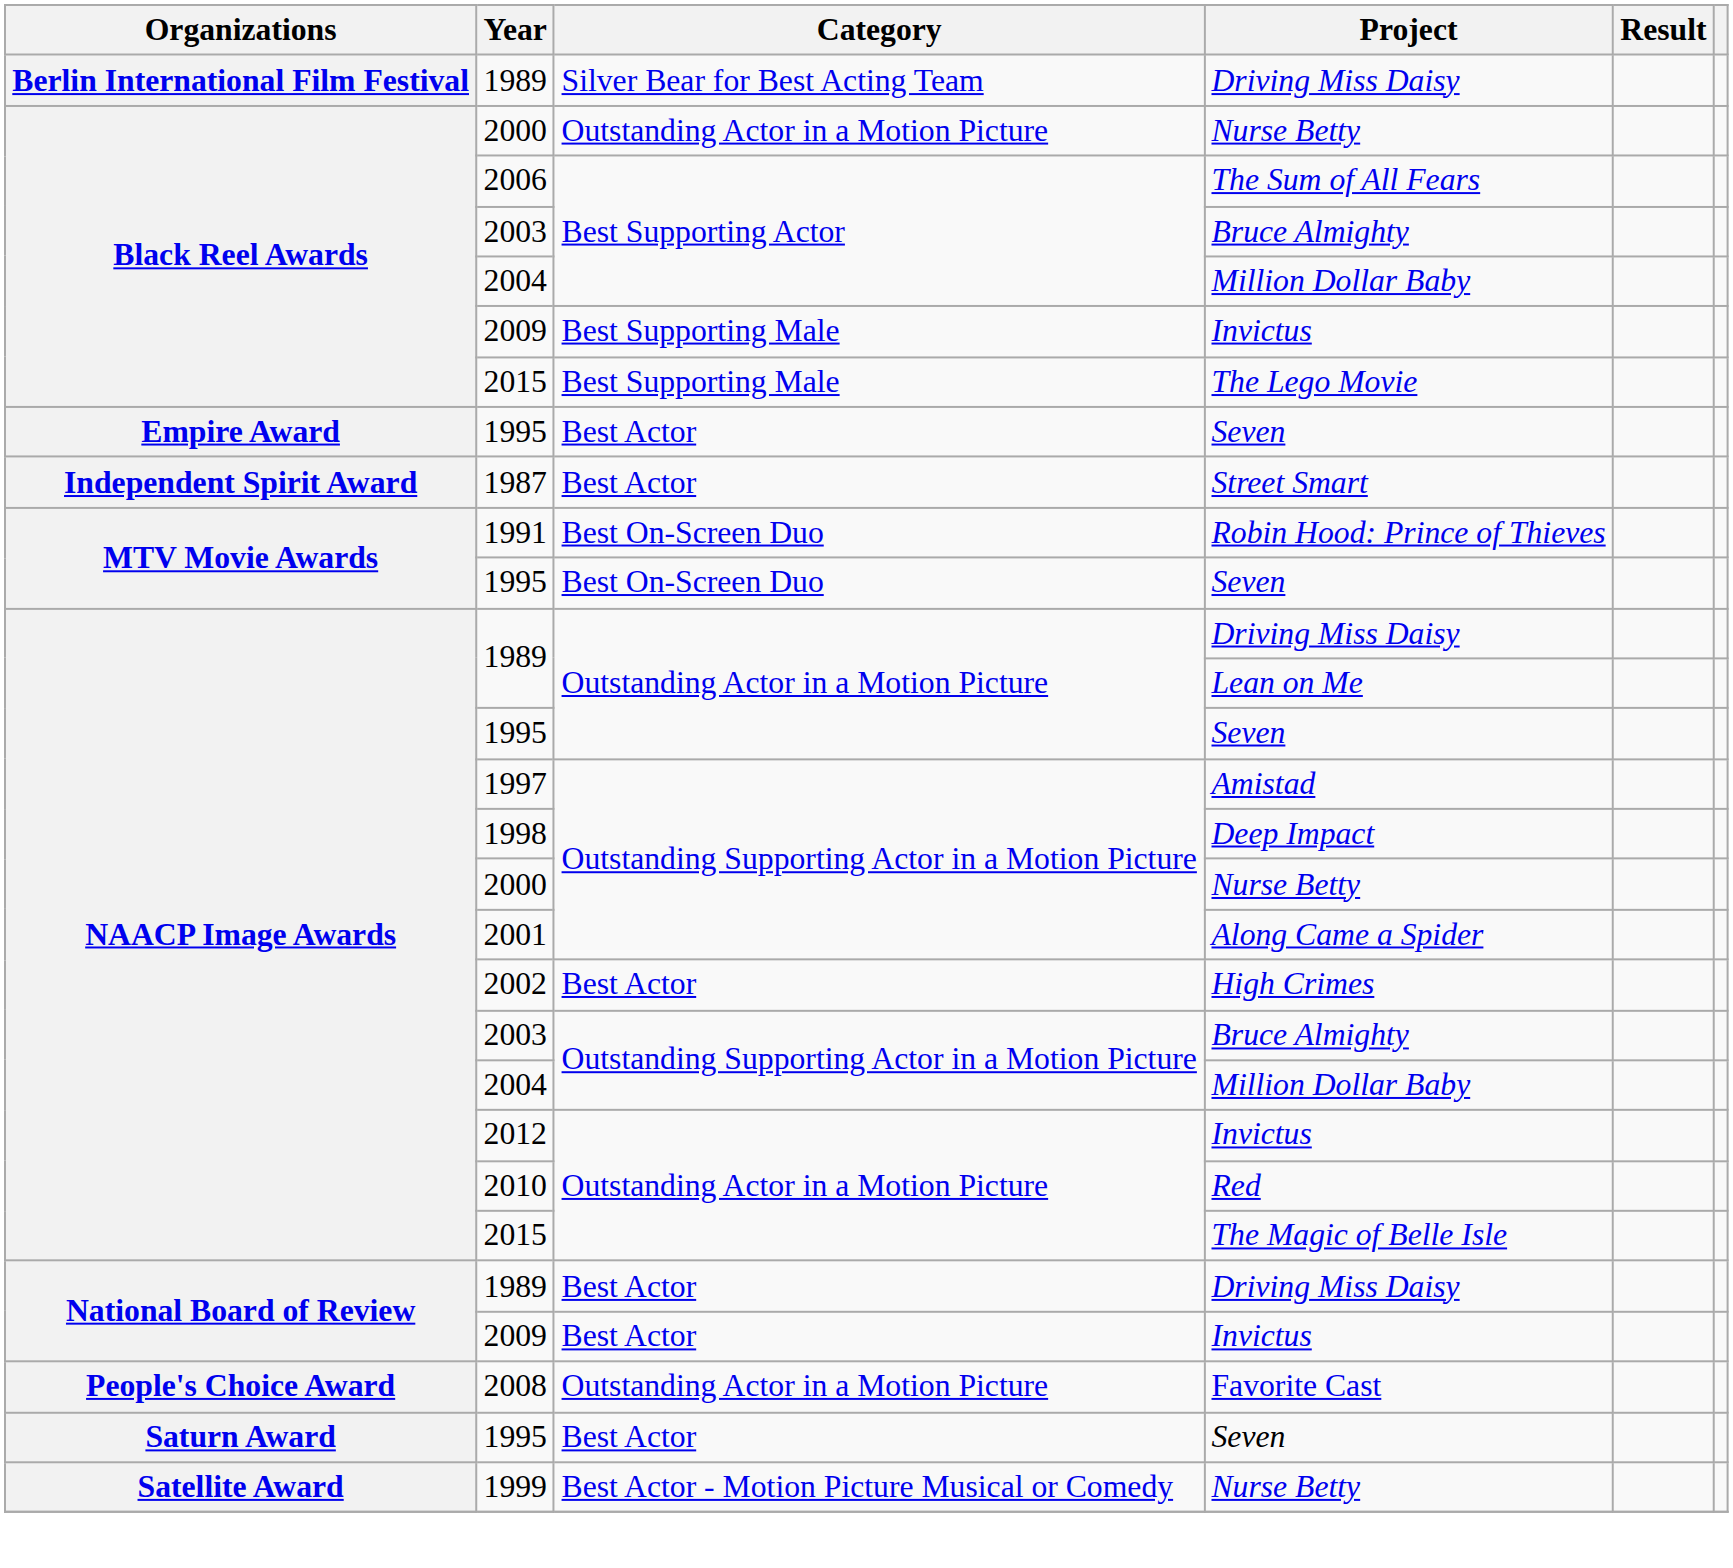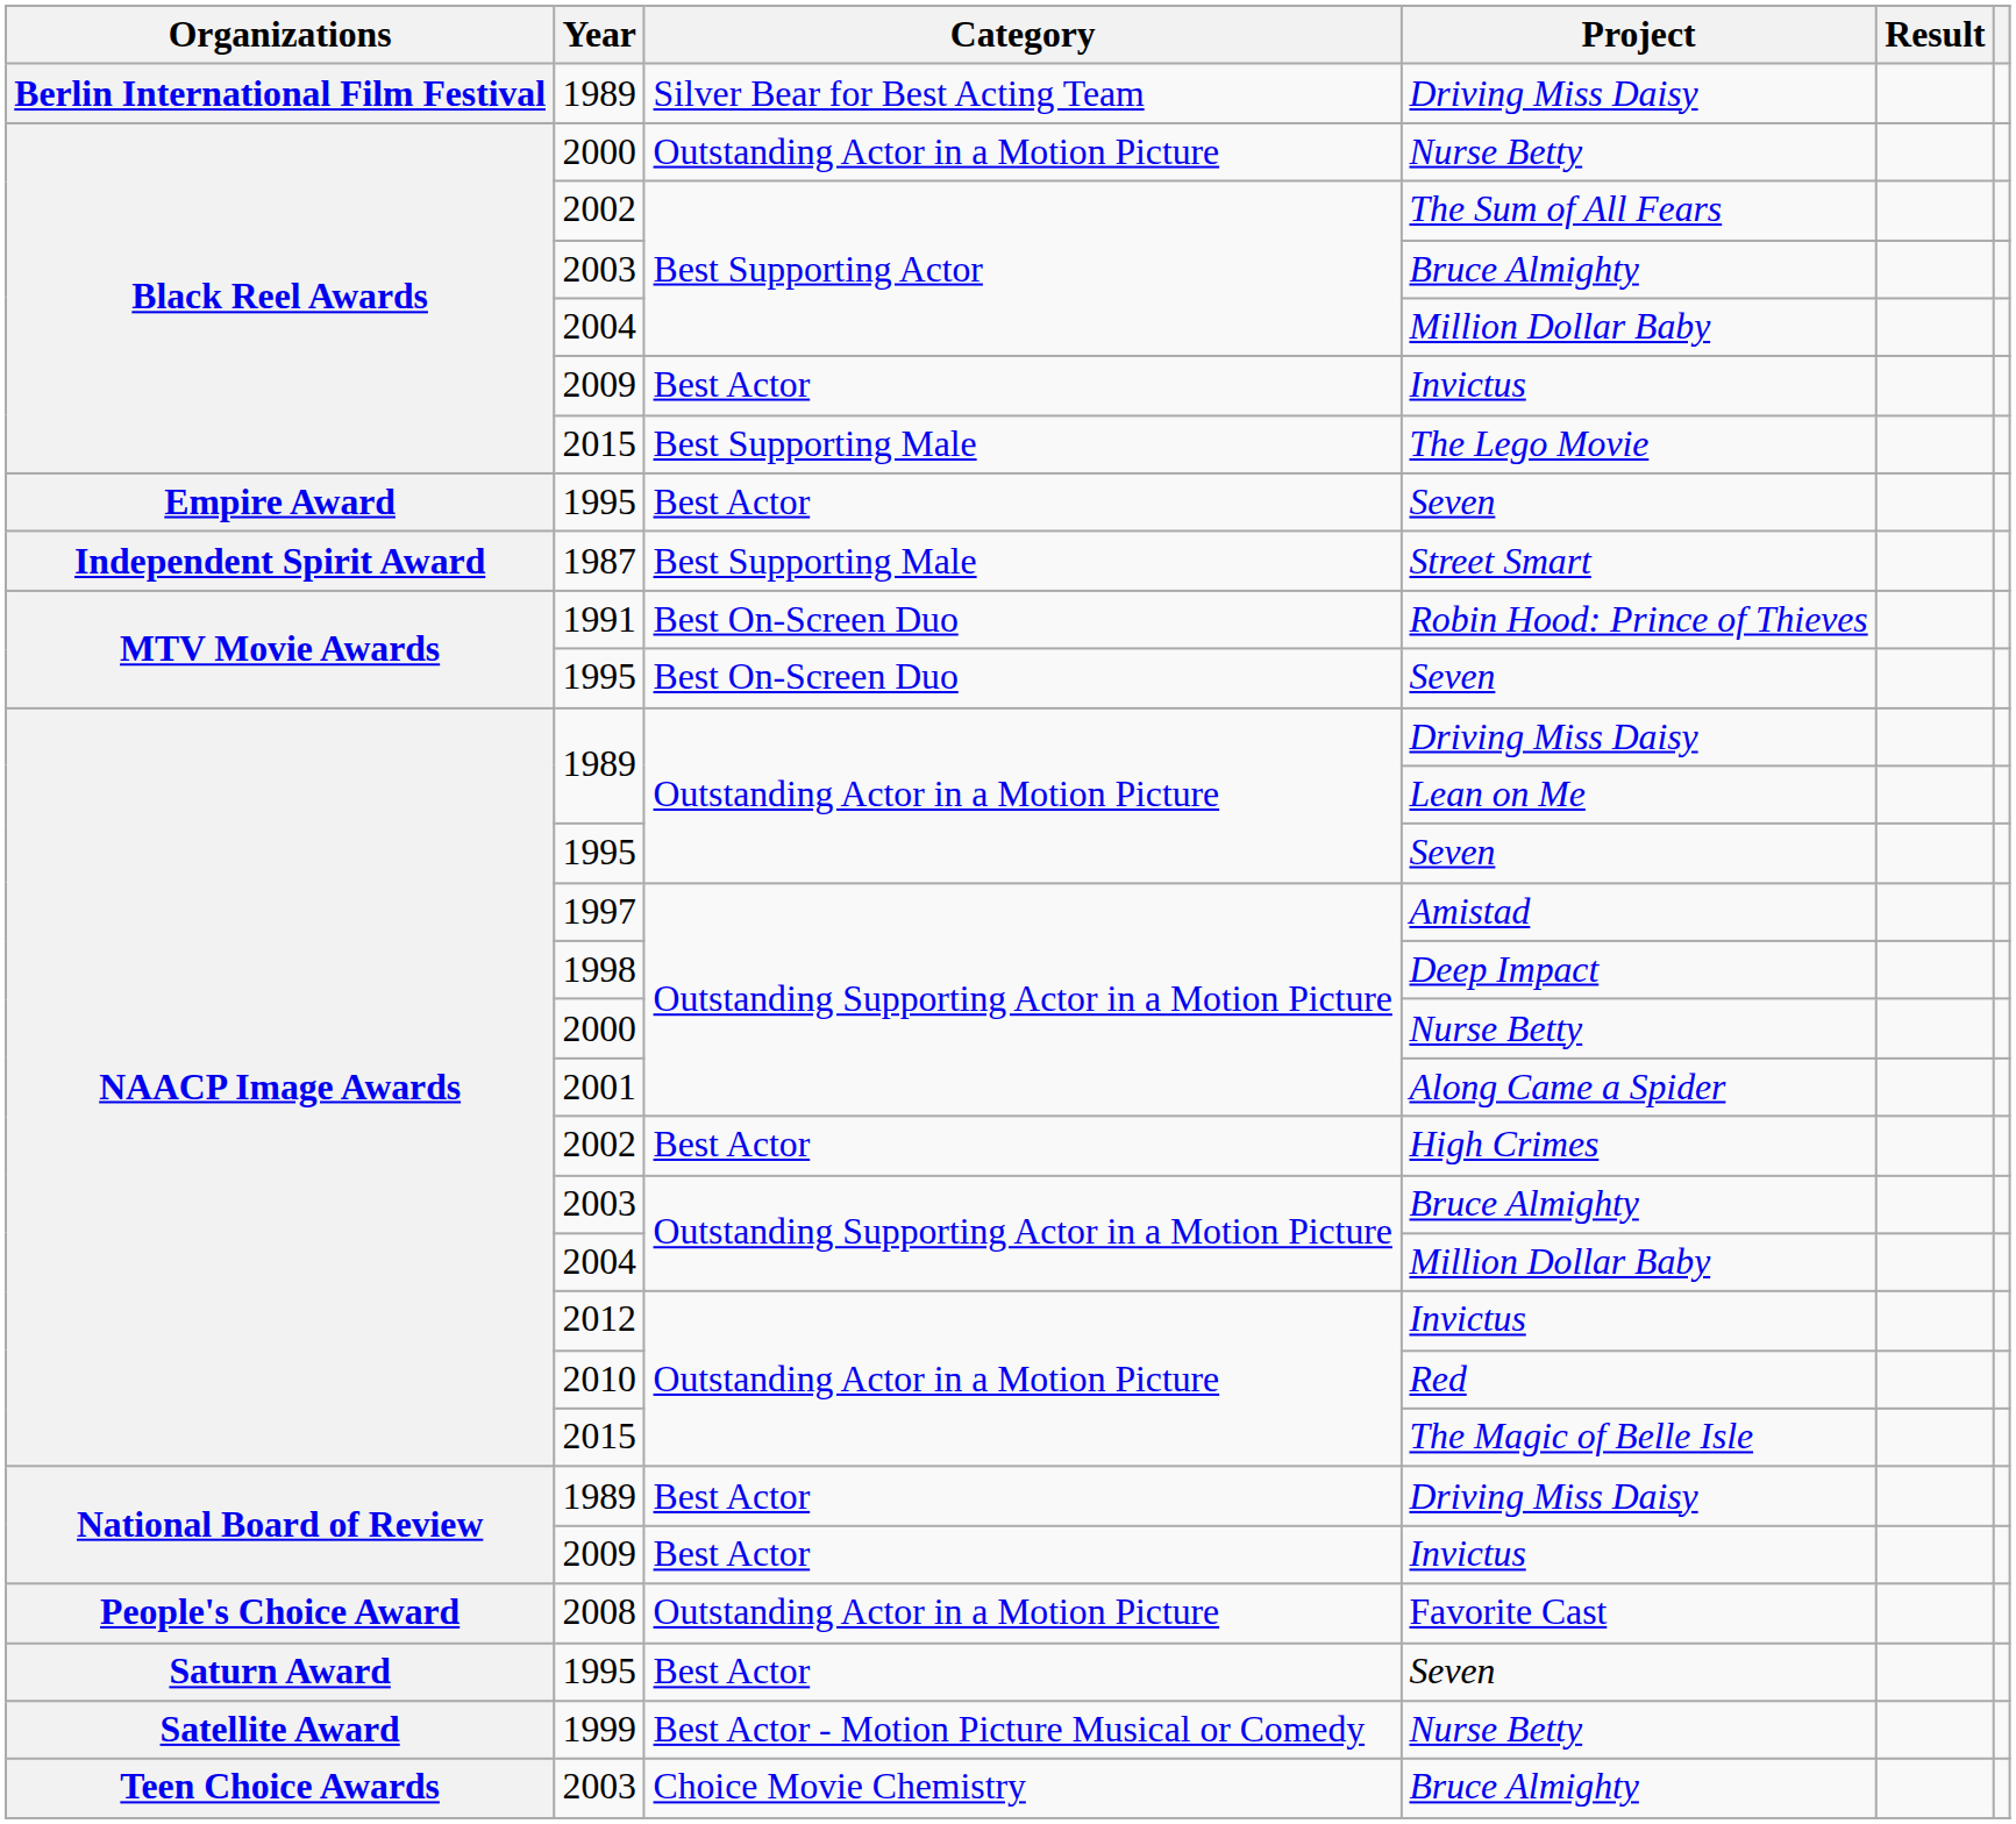 <table class= "wikitable plainrowheaders sortable">
 <tr>
 <th>Organizations</th>
 <th scope="col">Year</th>
 <th scope="col">Category</th>
 <th scope="col">Project</th>
 <th scope="col">Result</th>
 <th scope="col" class="unsortable"></th>
 </tr>
 <tr>
 <th scope="row" rowspan="1"><a href='#'>Berlin International Film Festival</a></th>
 <td style="text-align:center;">1989</td>
 <td><a href='#'>Silver Bear for Best Acting Team</a> </td>
 <td><em><a href='#'>Driving Miss Daisy</a></em></td>
 <td></td>
 <td style="text-align:center;"></td>
 </tr>
 <tr>
 <th scope="row" rowspan="6"><a href='#'>Black Reel Awards</a></th>
 <td align="center">2000</td>
 <td><a href='#'>Outstanding Actor in a Motion Picture</a></td>
 <td><em><a href='#'>Nurse Betty</a></em></td>
 <td></td>
 <td style="text-align:center;"></td>
 </tr>
 <tr>
-<td align="center">2006</td>
+<td align="center">2002</td>
 <td rowspan=3><a href='#'>Best Supporting Actor</a></td>
 <td><em><a href='#'>The Sum of All Fears</a></em></td>
 <td></td>
 <td style="text-align:center;"></td>
 </tr>
 <tr>
 <td align="center">2003</td>
 <td><em><a href='#'>Bruce Almighty</a></em></td>
 <td></td>
 <td style="text-align:center;"></td>
 </tr>
 <tr>
 <td align="center">2004</td>
 <td><em><a href='#'>Million Dollar Baby</a></em></td>
 <td></td>
 <td style="text-align:center;"></td>
 </tr>
 <tr>
 <td align="center">2009</td>
-<td><a href='#'>Best Supporting Male</a></td>
+<td><a href='#'>Best Actor</a></td>
 <td><em><a href='#'>Invictus</a></em></td>
 <td></td>
 <td style="text-align:center;"></td>
 </tr>
 <tr>
 <td align="center">2015</td>
 <td><a href='#'>Best Supporting Male</a></td>
 <td><em><a href='#'>The Lego Movie</a></em></td>
 <td></td>
 <td style="text-align:center;"></td>
 </tr>
 <tr>
 <th scope="row" rowspan="1"><a href='#'>Empire Award</a></th>
 <td style="text-align:center;">1995</td>
 <td><a href='#'>Best Actor</a></td>
 <td rowspan=1><em><a href='#'>Seven</a></em></td>
 <td></td>
 <td style="text-align:center;"></td>
 </tr>
 <tr>
 <th scope="row" rowspan="1"><a href='#'>Independent Spirit Award</a></th>
 <td style="text-align:center;">1987</td>
-<td><a href='#'>Best Actor</a></td>
+<td><a href='#'>Best Supporting Male</a></td>
 <td><em><a href='#'>Street Smart</a></em></td>
 <td></td>
 <td style="text-align:center;"></td>
 </tr>
 <tr>
 <th scope="row" rowspan="2"><a href='#'>MTV Movie Awards</a></th>
 <td style="text-align:center;">1991</td>
 <td><a href='#'>Best On-Screen Duo</a> </td>
 <td><em><a href='#'>Robin Hood: Prince of Thieves</a></em></td>
 <td></td>
 <td style="text-align:center;"></td>
 </tr>
 <tr>
 <td style="text-align:center;">1995</td>
 <td><a href='#'>Best On-Screen Duo</a> </td>
 <td><em><a href='#'> Seven</a></em></td>
 <td></td>
 <td style="text-align:center;"></td>
 </tr>
 <tr>
 <th scope="row" rowspan="13"><a href='#'>NAACP Image Awards</a></th>
 <td style="text-align:center;", rowspan=2 align="center">1989</td>
 <td rowspan=3><a href='#'>Outstanding Actor in a Motion Picture</a></td>
 <td><em><a href='#'>Driving Miss Daisy</a></em></td>
 <td></td>
 <td style="text-align:center;"></td>
 </tr>
 <tr>
 <td><em><a href='#'>Lean on Me</a></em></td>
 <td></td>
 <td></td>
 </tr>
 <tr>
 <td align="center">1995</td>
 <td><em><a href='#'>Seven</a></em></td>
 <td></td>
 <td style="text-align:center;"></td>
 </tr>
 <tr>
 <td align="center">1997</td>
 <td rowspan=4><a href='#'>Outstanding Supporting Actor in a Motion Picture</a></td>
 <td><em><a href='#'>Amistad</a></em></td>
 <td></td>
 <td style="text-align:center;"></td>
 </tr>
 <tr>
 <td align="center">1998</td>
 <td><em><a href='#'>Deep Impact</a></em></td>
 <td></td>
 <td style="text-align:center;"></td>
 </tr>
 <tr>
 <td align="center">2000</td>
 <td><em><a href='#'>Nurse Betty</a></em></td>
 <td></td>
 <td style="text-align:center;"></td>
 </tr>
 <tr>
 <td align="center">2001</td>
 <td><em><a href='#'>Along Came a Spider</a></em></td>
 <td></td>
 <td style="text-align:center;"></td>
 </tr>
 <tr>
 <td align="center">2002</td>
 <td><a href='#'>Best Actor</a></td>
 <td><em><a href='#'>High Crimes</a></em></td>
 <td></td>
 <td style="text-align:center;"></td>
 </tr>
 <tr>
 <td align="center">2003</td>
 <td rowspan=2><a href='#'>Outstanding Supporting Actor in a Motion Picture</a></td>
 <td><em><a href='#'>Bruce Almighty</a></em></td>
 <td></td>
 <td style="text-align:center;"></td>
 </tr>
 <tr>
 <td align="center">2004</td>
 <td><em><a href='#'>Million Dollar Baby</a></em></td>
 <td></td>
 <td style="text-align:center;"></td>
 </tr>
 <tr>
 <td align="center">2012</td>
 <td rowspan=3><a href='#'>Outstanding Actor in a Motion Picture</a></td>
 <td><em><a href='#'>Invictus</a></em></td>
 <td></td>
 <td></td>
 </tr>
 <tr>
 <td align="center">2010</td>
 <td><em><a href='#'>Red</a></em></td>
 <td></td>
 <td style="text-align:center;"></td>
 </tr>
 <tr>
 <td align="center">2015</td>
 <td><em><a href='#'>The Magic of Belle Isle</a></em></td>
 <td></td>
 <td style="text-align:center;"></td>
 </tr>
 <tr>
 <th scope="row" rowspan="2"><a href='#'>National Board of Review</a></th>
 <td style="text-align:center;">1989</td>
 <td><a href='#'>Best Actor</a></td>
 <td><em><a href='#'>Driving Miss Daisy</a></em></td>
 <td></td>
 <td style="text-align:center;"></td>
 </tr>
 <tr>
 <td style="text-align:center;">2009</td>
 <td><a href='#'>Best Actor</a> </td>
 <td><em><a href='#'>Invictus</a></em></td>
 <td></td>
 <td style="text-align:center;"></td>
 </tr>
 <tr>
 <th scope="row" rowspan="1"><a href='#'>People's Choice Award</a></th>
 <td style="text-align:center;">2008</td>
 <td><a href='#'>Outstanding Actor in a Motion Picture</a></td>
 <td><a href='#'>Favorite Cast</a></td>
 <td></td>
 <td style="text-align:center;"></td>
 </tr>
 <tr>
 <th scope="row" rowspan="1"><a href='#'>Saturn Award</a></th>
 <td style="text-align:center;">1995</td>
 <td><a href='#'>Best Actor</a></td>
 <td><em>Seven</em></td>
 <td></td>
 <td style="text-align:center;"></td>
 </tr>
 <tr>
 <th scope="row" rowspan="1"><a href='#'>Satellite Award</a></th>
 <td style="text-align:center;">1999</td>
 <td><a href='#'>Best Actor - Motion Picture Musical or Comedy</a></td>
 <td><em><a href='#'>Nurse Betty</a></em></td>
 <td></td>
 <td style="text-align:center;"></td>
 </tr>
 <tr>
+<th scope="row" rowspan="1"><a href='#'>Teen Choice Awards</a></th>
+<td style="text-align:center;">2003</td>
+<td><a href='#'>Choice Movie Chemistry</a></td>
+<td><em><a href='#'>Bruce Almighty</a></em></td>
+<td></td>
+<td style="text-align:center;"></td>
+</tr>
+<tr>
 </tr>
 </table>
